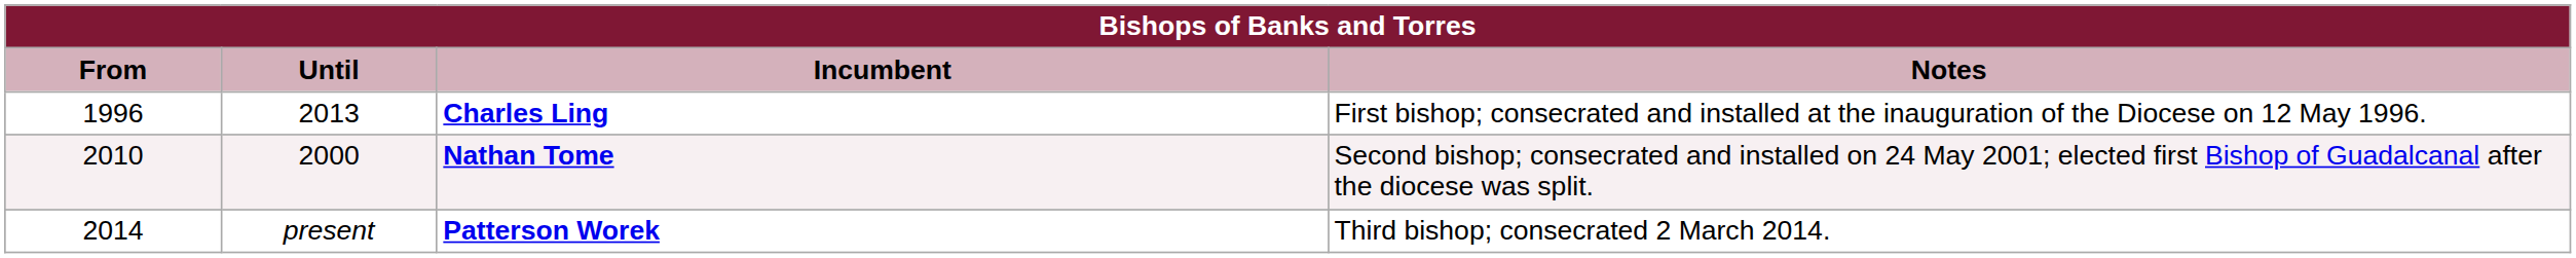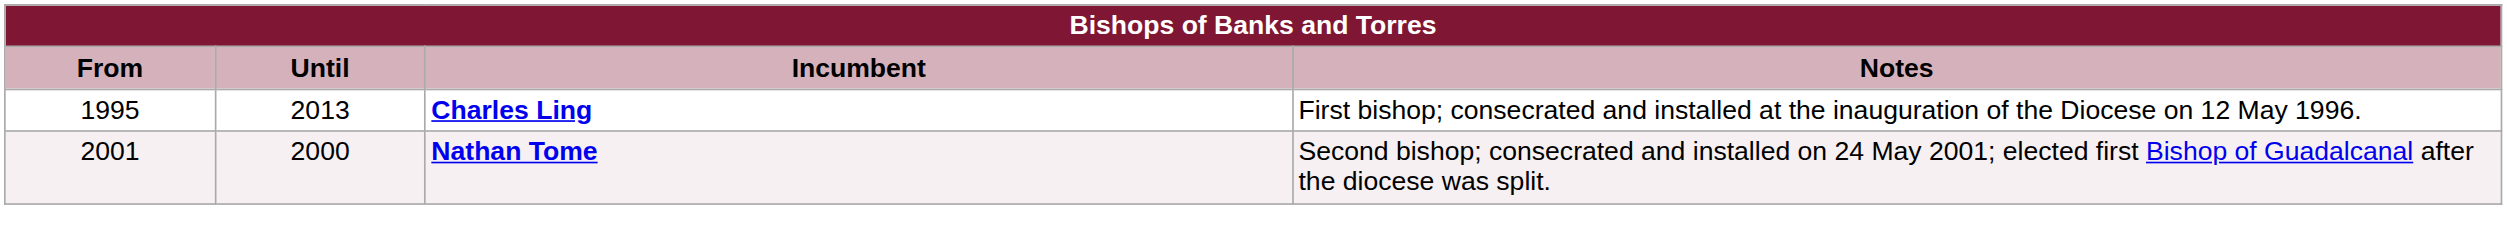 <table class="wikitable" style="width: 95%;">
 <tr>
 <th colspan="4" style="background-color: #7F1734; color: white;">Bishops of Banks and Torres</th>
 </tr>
 <tr>
 <th style="background-color: #D4B1BB; width: 8%;">From</th>
 <th style="background-color: #D4B1BB; width: 8%;">Until</th>
 <th style="background-color: #D4B1BB; width: 33%;">Incumbent</th>
 <th style="background-color: #D4B1BB; width: 46%;">Notes</th>
 </tr>
 <tr valign="top" style="background-color: white;">
-<td style="text-align: center;">1996</td>
+<td style="text-align: center;">1995</td>
 <td style="text-align: center;">2013</td>
 <td><strong><a href='#'>Charles Ling</a></strong></td>
 <td>First bishop; consecrated and installed at the inauguration of the Diocese on 12 May 1996.</td>
 </tr>
 <tr valign="top" style="background-color: #F7F0F2;">
-<td style="text-align: center;">2010</td>
+<td style="text-align: center;">2001</td>
 <td style="text-align: center;">2000</td>
 <td><strong><a href='#'>Nathan Tome</a></strong></td>
 <td>Second bishop; consecrated and installed on 24 May 2001; elected first <a href='#'>Bishop of Guadalcanal</a> after the diocese was split.</td>
 </tr>
-<tr valign="top" style="background-color: white;">
-<td style="text-align: center;">2014</td>
-<td style="text-align: center;"><em>present</em></td>
-<td><strong><a href='#'>Patterson Worek</a></strong></td>
-<td>Third bishop; consecrated 2 March 2014.</td>
-</tr>
 </table>
